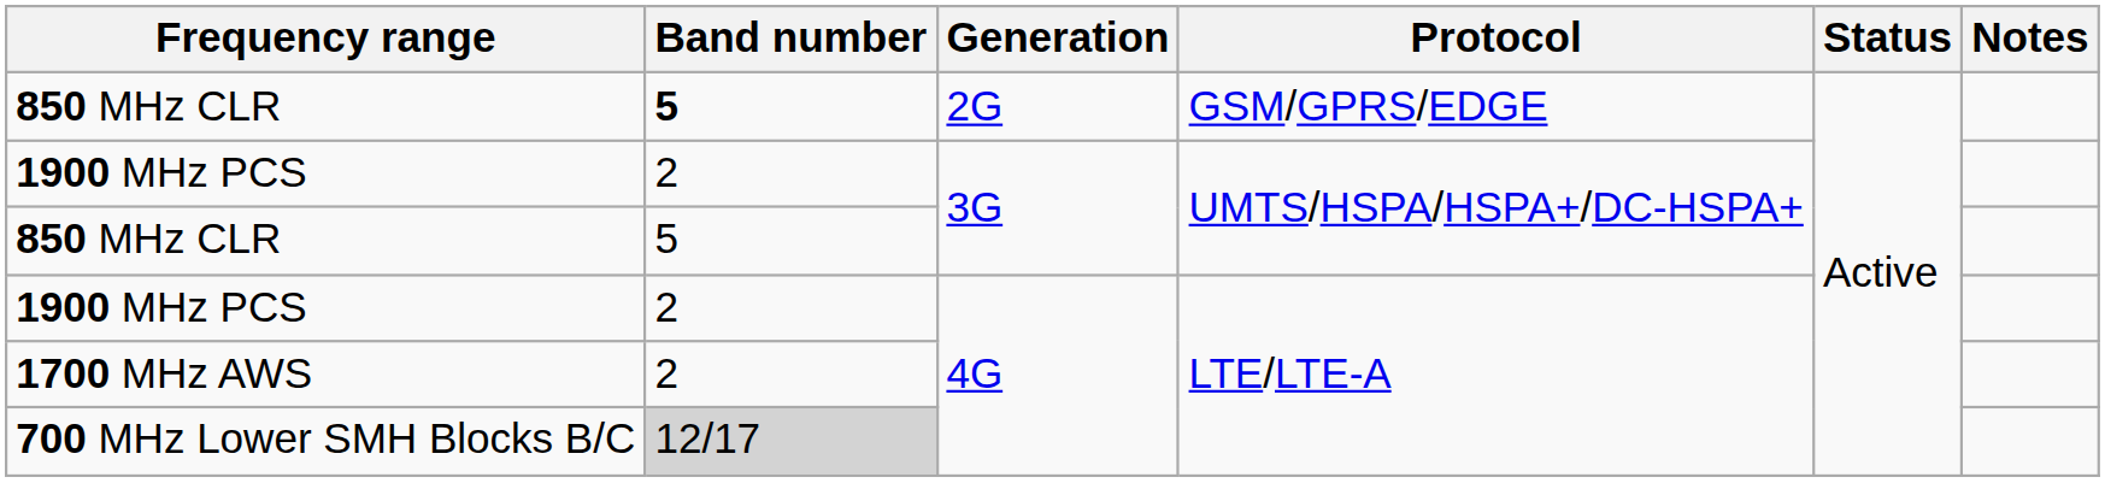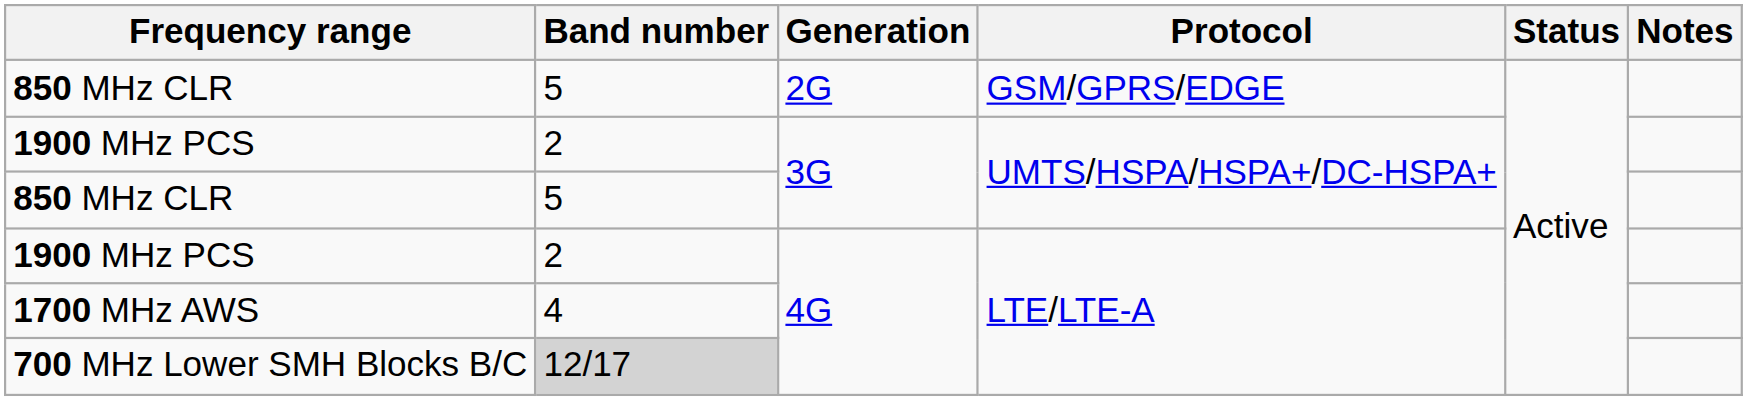 <table class="wikitable sortable">
 <tr>
 <th>Frequency range</th>
 <th>Band number</th>
 <th>Generation</th>
 <th>Protocol</th>
 <th>Status</th>
 <th>Notes</th>
 </tr>
 <tr>
 <td><strong>850</strong> MHz CLR</td>
-<td><strong>5</strong></td>
+<td>5</td>
 <td><a href='#'>2G</a></td>
 <td><a href='#'>GSM</a>/<a href='#'>GPRS</a>/<a href='#'>EDGE</a></td>
 <td rowspan="6">Active</td>
 <td></td>
 </tr>
 <tr>
 <td><strong>1900</strong> MHz PCS</td>
 <td>2</td>
 <td rowspan="2"><a href='#'>3G</a></td>
 <td rowspan="2"><a href='#'>UMTS</a>/<a href='#'>HSPA</a>/<a href='#'>HSPA+</a>/<a href='#'>DC-HSPA+</a></td>
 <td></td>
 </tr>
 <tr>
 <td><strong>850</strong> MHz CLR</td>
 <td>5</td>
 <td></td>
 </tr>
 <tr>
 <td><strong>1900</strong> MHz PCS</td>
 <td>2</td>
 <td rowspan="3"><a href='#'>4G</a></td>
 <td rowspan="3"><a href='#'>LTE</a>/<a href='#'>LTE-A</a></td>
 <td></td>
 </tr>
 <tr>
 <td><strong>1700</strong> MHz AWS</td>
-<td>2</td>
+<td>4</td>
 <td></td>
 </tr>
 <tr>
 <td><strong>700</strong> MHz Lower SMH Blocks B/C</td>
 <td style="background: lightgrey;">12/17</td>
 <td></td>
 </tr>
 </table>
